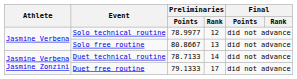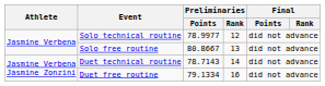 <table class="wikitable" style="text-align:center; font-size:90%">
 <tr>
 <th rowspan="2">Athlete</th>
 <th rowspan="2">Event</th>
 <th colspan="2">Preliminaries</th>
 <th colspan="2">Final</th>
 </tr>
 <tr style="font-size:95%">
 <th>Points</th>
 <th>Rank</th>
 <th>Points</th>
 <th>Rank</th>
 </tr>
 <tr>
 <td rowspan=2 align=left><a href='#'>Jasmine Verbena</a></td>
 <td align=left><a href='#'>Solo technical routine</a></td>
 <td>78.9977</td>
 <td>12</td>
 <td colspan=2>did not advance</td>
 </tr>
 <tr>
 <td align=left><a href='#'>Solo free routine</a></td>
 <td>80.8667</td>
 <td>13</td>
 <td colspan=2>did not advance</td>
 </tr>
 <tr>
 <td align=left rowspan=2><a href='#'>Jasmine Verbena</a><br><a href='#'>Jasmine Zonzini</a></td>
 <td align=left><a href='#'>Duet technical routine</a></td>
-<td>78.7133</td>
+<td>78.7143</td>
 <td>14</td>
 <td colspan=2>did not advance</td>
 </tr>
 <tr>
 <td align=left><a href='#'>Duet free routine</a></td>
-<td>79.1333</td>
-<td>17</td>
+<td>79.1334</td>
+<td>16</td>
 <td colspan=2>did not advance</td>
 </tr>
 </table>
